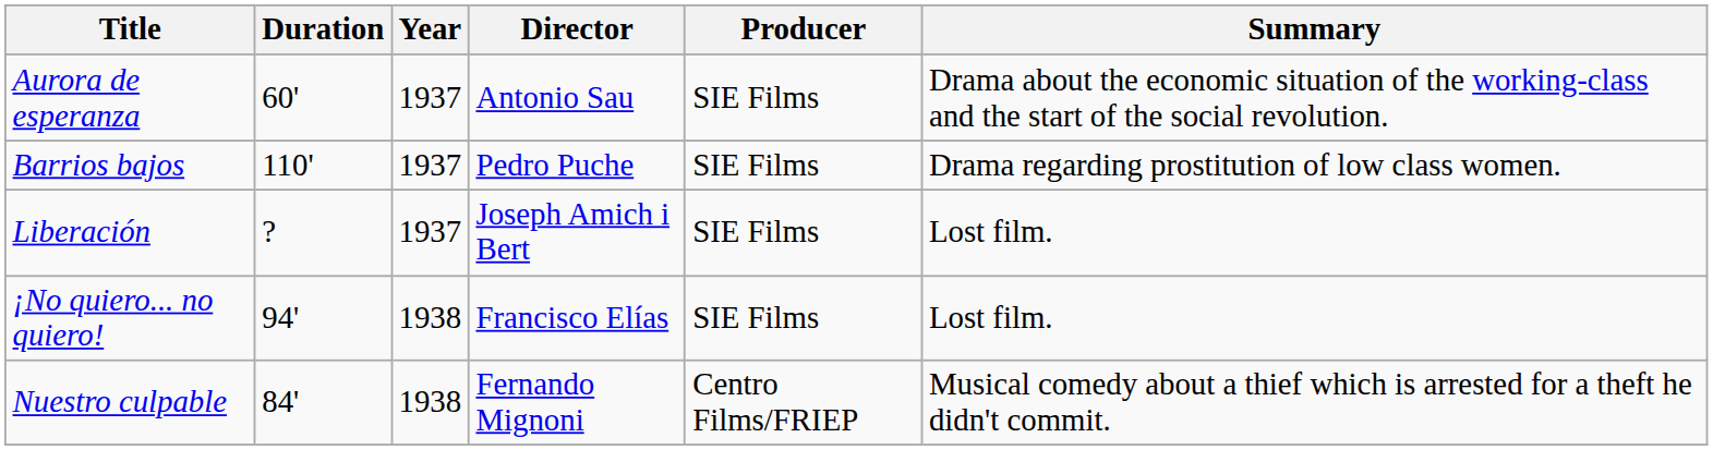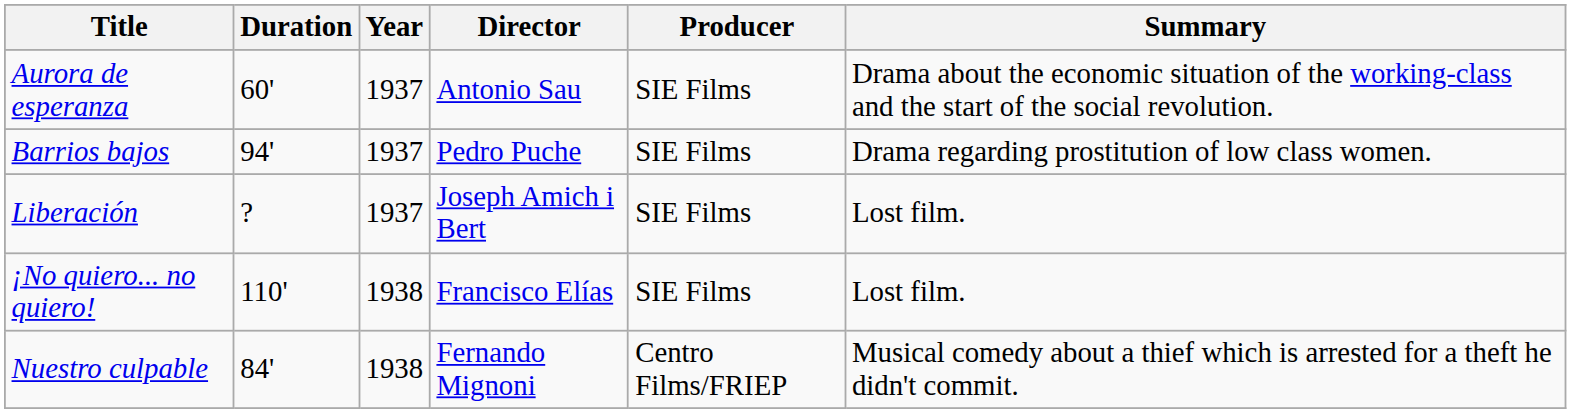 <table class="wikitable sortable">
 <tr>
 <th>Title</th>
 <th>Duration</th>
 <th>Year</th>
 <th>Director</th>
 <th>Producer</th>
 <th>Summary</th>
 </tr>
 <tr>
 <td><em><a href='#'>Aurora de esperanza</a></em></td>
 <td>60'</td>
 <td>1937</td>
 <td><a href='#'>Antonio Sau</a></td>
 <td>SIE Films</td>
 <td>Drama about the economic situation of the <a href='#'>working-class</a> and the start of the social revolution.</td>
 </tr>
 <tr>
 <td><em><a href='#'>Barrios bajos</a></em></td>
-<td>110'</td>
+<td>94'</td>
 <td>1937</td>
 <td><a href='#'>Pedro Puche</a></td>
 <td>SIE Films</td>
 <td>Drama regarding prostitution of low class women.</td>
 </tr>
 <tr>
 <td><em><a href='#'>Liberación</a></em></td>
 <td>?</td>
 <td>1937</td>
 <td><a href='#'>Joseph Amich i Bert</a></td>
 <td>SIE Films</td>
 <td>Lost film.</td>
 </tr>
 <tr>
 <td><em><a href='#'>¡No quiero... no quiero!</a></em></td>
-<td>94'</td>
+<td>110'</td>
 <td>1938</td>
 <td><a href='#'>Francisco Elías</a></td>
 <td>SIE Films</td>
 <td>Lost film.</td>
 </tr>
 <tr>
 <td><em><a href='#'>Nuestro culpable</a></em></td>
 <td>84'</td>
 <td>1938</td>
 <td><a href='#'>Fernando Mignoni</a></td>
 <td>Centro Films/FRIEP</td>
 <td>Musical comedy about a  thief which is arrested for a theft he didn't commit.</td>
 </tr>
 </table>
